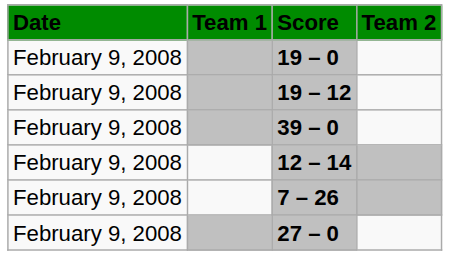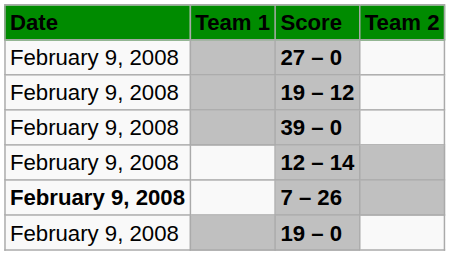 <table class="wikitable" style="margin:0.5em auto; font-size:95%">
 <tr bgcolor="#008B00">
 <td><strong>Date</strong></td>
 <td><strong>Team 1</strong></td>
 <td><strong>Score</strong></td>
 <td><strong>Team 2</strong></td>
 </tr>
 <tr>
 <td>February 9, 2008</td>
 <td bgcolor="silver"><strong></strong></td>
-<td bgcolor="silver"><strong>19 – 0</strong></td>
+<td bgcolor="silver"><strong>27 – 0</strong></td>
 <td></td>
 </tr>
 <tr>
 <td>February 9, 2008</td>
 <td bgcolor="silver"><strong></strong></td>
 <td bgcolor="silver"><strong>19 – 12</strong></td>
 <td></td>
 </tr>
 <tr>
 <td>February 9, 2008</td>
 <td bgcolor="silver"><strong></strong></td>
 <td bgcolor="silver"><strong>39 – 0</strong></td>
 <td></td>
 </tr>
 <tr>
 <td>February 9, 2008</td>
 <td></td>
 <td bgcolor="silver"><strong>12 – 14</strong></td>
 <td bgcolor="silver"><strong></strong></td>
 </tr>
 <tr>
-<td>February 9, 2008</td>
+<td><strong>February 9, 2008</strong></td>
 <td></td>
 <td bgcolor="silver"><strong>7 – 26</strong></td>
 <td bgcolor="silver"><strong></strong></td>
 </tr>
 <tr>
 <td>February 9, 2008</td>
 <td bgcolor="silver"><strong></strong></td>
-<td bgcolor="silver"><strong>27 – 0</strong></td>
+<td bgcolor="silver"><strong>19 – 0</strong></td>
 <td></td>
 </tr>
 </table>
